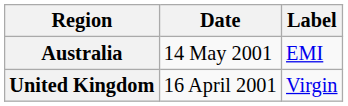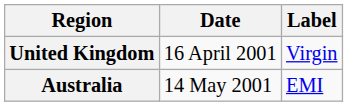 <table class="wikitable plainrowheaders">
 <tr>
 <th scope="col">Region</th>
 <th scope="col">Date</th>
 <th scope="col">Label</th>
 </tr>
 <tr>
+<th scope="row">United Kingdom</th>
+<td>16 April 2001</td>
+<td><a href='#'>Virgin</a></td>
+</tr>
+<tr>
 <th scope="row">Australia</th>
 <td>14 May 2001</td>
 <td><a href='#'>EMI</a></td>
 </tr>
-<tr>
-<th scope="row">United Kingdom</th>
-<td>16 April 2001</td>
-<td><a href='#'>Virgin</a></td>
-</tr>
 </table>
